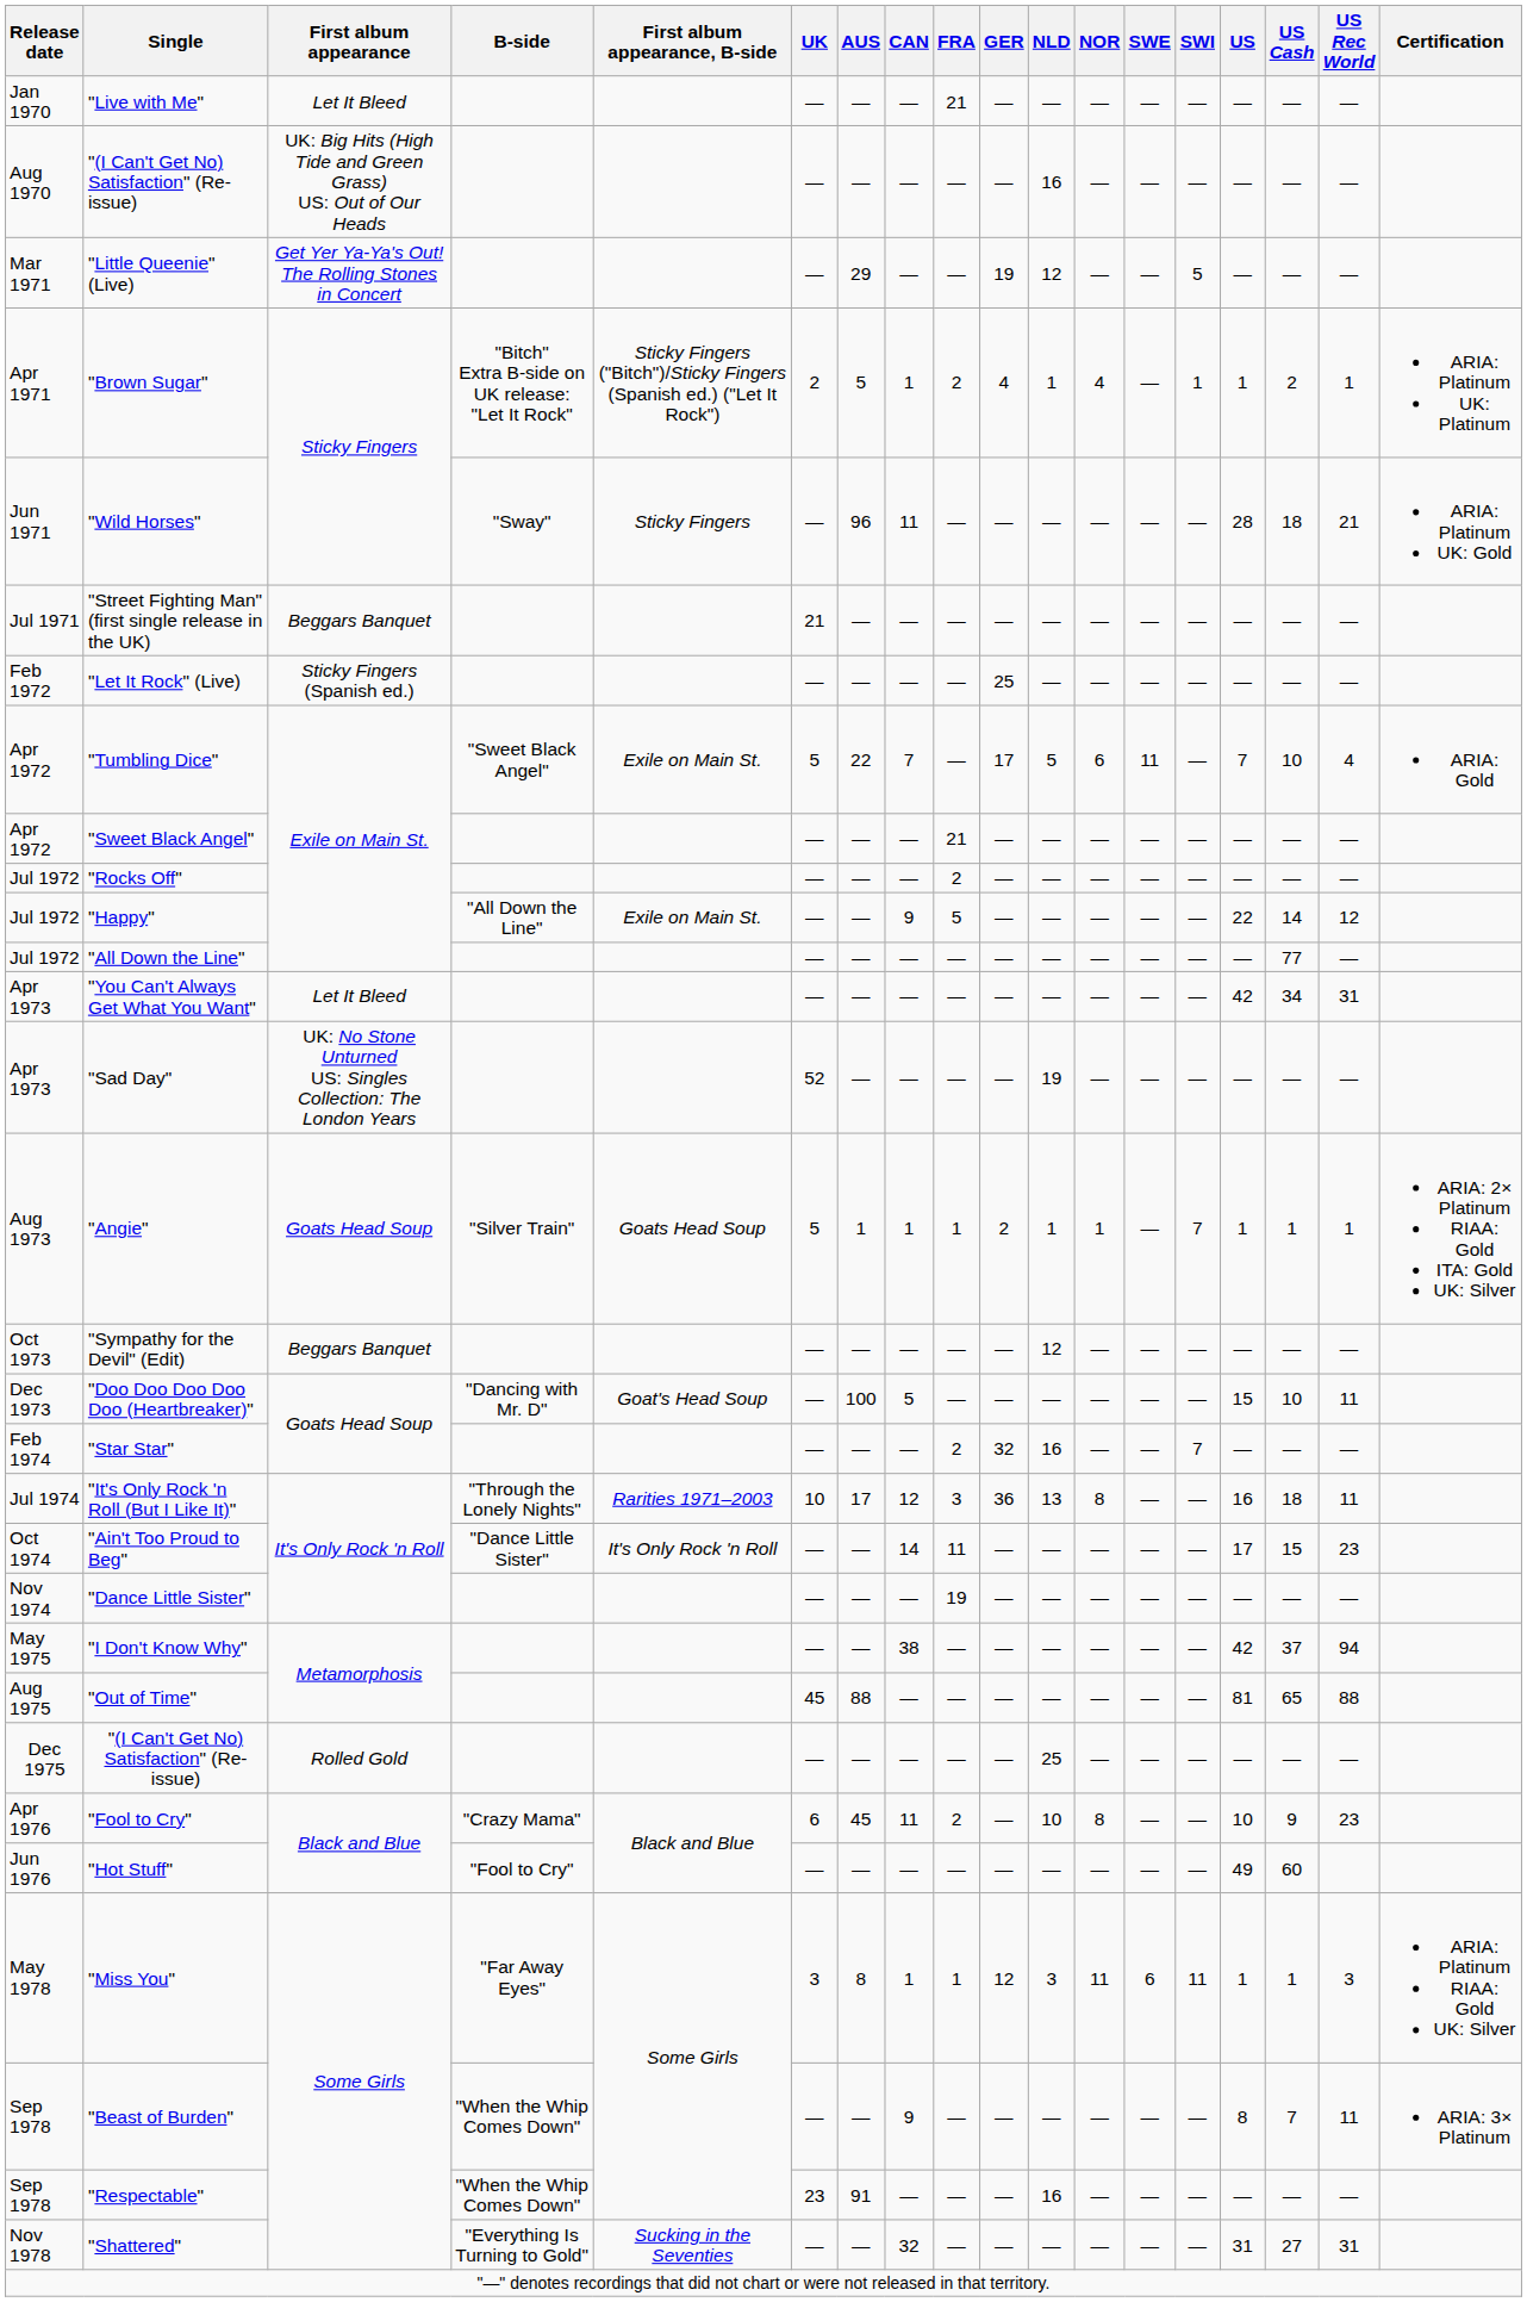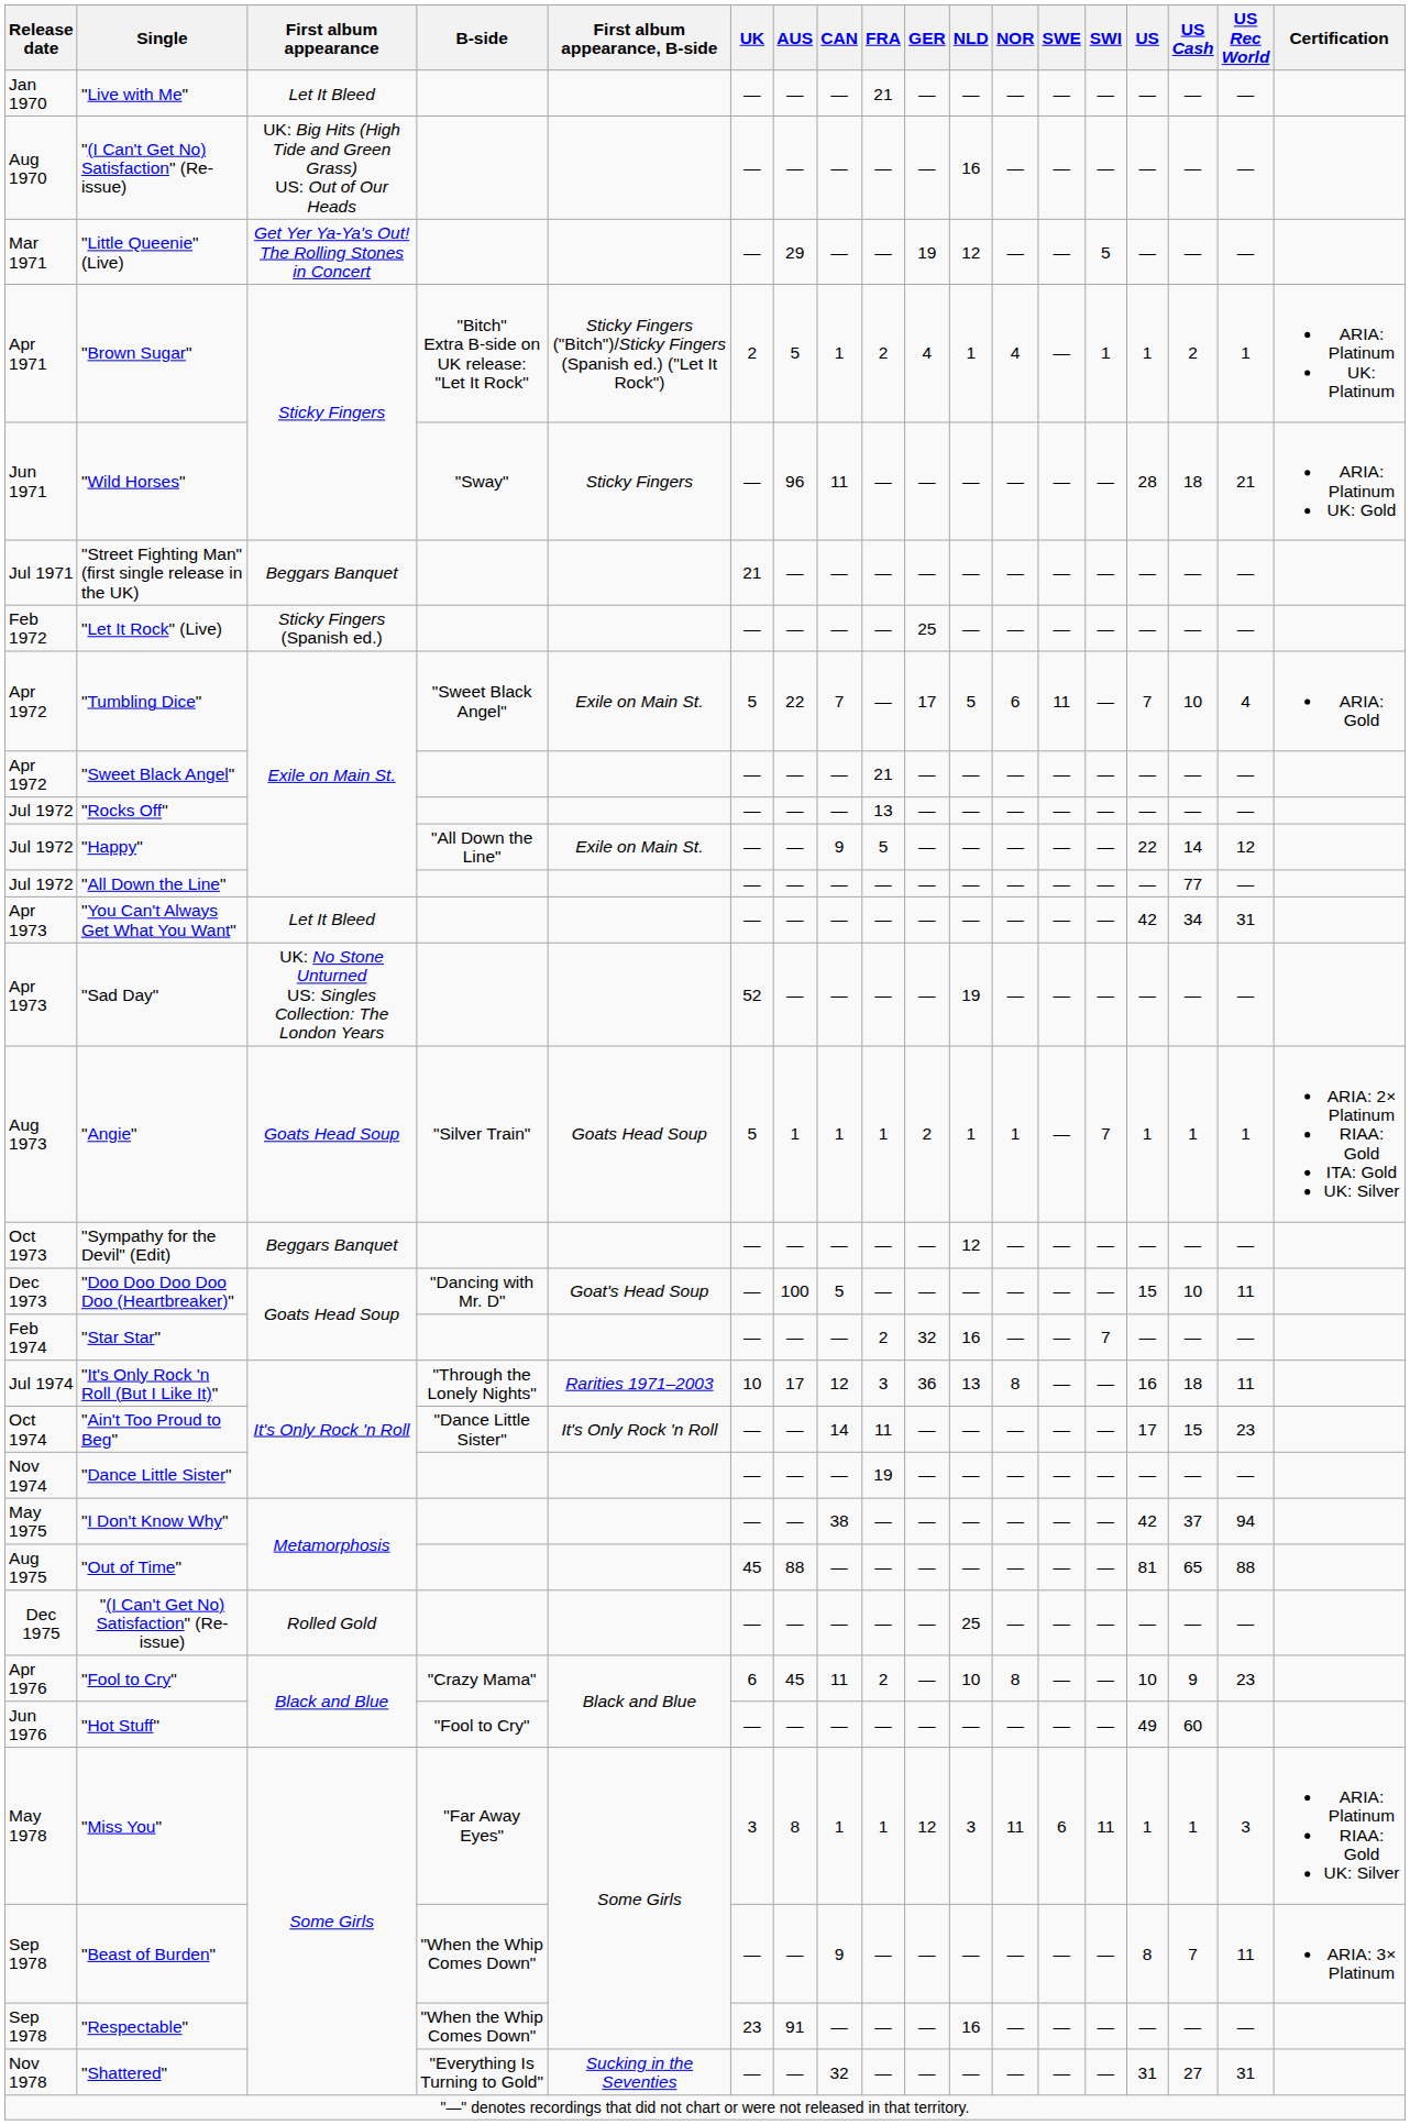 <table class="wikitable plainrowheaders" style="text-align:center; font-size:95%" border="1">
 <tr>
 <th width="55">Release date</th>
 <th>Single</th>
 <th>First album appearance</th>
 <th>B-side</th>
 <th>First album appearance, B-side</th>
 <th width="30"><a href='#'>UK</a><br></th>
 <th width="30"><a href='#'>AUS</a><br></th>
 <th width="30"><a href='#'>CAN</a></th>
 <th width="30"><a href='#'>FRA</a></th>
 <th width="30"><a href='#'>GER</a><br></th>
 <th width="30"><a href='#'>NLD</a><br></th>
 <th><a href='#'>NOR</a><br></th>
 <th><a href='#'>SWE</a><br></th>
 <th width="30"><a href='#'>SWI</a><br></th>
 <th width="30"><a href='#'>US</a><br></th>
 <th width="30"><a href='#'>US <em>Cash</em></a></th>
 <th width="30"><a href='#'>US <em>Rec World</em></a></th>
 <th>Certification</th>
 </tr>
 <tr>
 <td align="left">Jan 1970</td>
 <td align="left">"<a href='#'>Live with Me</a>"</td>
 <td><em>Let It Bleed</em></td>
 <td></td>
 <td></td>
 <td>—</td>
 <td>—</td>
 <td>—</td>
 <td>21</td>
 <td>—</td>
 <td>—</td>
 <td>—</td>
 <td>—</td>
 <td>—</td>
 <td>—</td>
 <td>—</td>
 <td>—</td>
 <td></td>
 </tr>
 <tr>
 <td align="left">Aug 1970</td>
 <td align="left">"<a href='#'>(I Can't Get No) Satisfaction</a>" (Re-issue)</td>
 <td>UK: <em>Big Hits (High Tide and Green Grass)</em><br>US: <em>Out of Our Heads</em></td>
 <td></td>
 <td></td>
 <td>—</td>
 <td>—</td>
 <td>—</td>
 <td>—</td>
 <td>—</td>
 <td>16</td>
 <td>—</td>
 <td>—</td>
 <td>—</td>
 <td>—</td>
 <td>—</td>
 <td>—</td>
 <td></td>
 </tr>
 <tr>
 <td align="left">Mar 1971</td>
 <td align="left">"<a href='#'>Little Queenie</a>" (Live)</td>
 <td><em><a href='#'>Get Yer Ya-Ya's Out! The Rolling Stones in Concert</a></em></td>
 <td></td>
 <td></td>
 <td>—</td>
 <td>29</td>
 <td>—</td>
 <td>—</td>
 <td>19</td>
 <td>12</td>
 <td>—</td>
 <td>—</td>
 <td>5</td>
 <td>—</td>
 <td>—</td>
 <td>—</td>
 <td></td>
 </tr>
 <tr>
 <td align="left">Apr 1971</td>
 <td align="left">"<a href='#'>Brown Sugar</a>"</td>
 <td rowspan="2"><em><a href='#'>Sticky Fingers</a></em></td>
 <td>"Bitch"<br>Extra B-side on UK release: "Let It Rock"</td>
 <td><em>Sticky Fingers</em> ("Bitch")/<em>Sticky Fingers</em> (Spanish ed.) ("Let It Rock")</td>
 <td>2</td>
 <td>5</td>
 <td>1</td>
 <td>2</td>
 <td>4</td>
 <td>1</td>
 <td>4</td>
 <td>—</td>
 <td>1</td>
 <td>1</td>
 <td>2</td>
 <td>1</td>
 <td><br><ul><li>ARIA: Platinum</li><li>UK: Platinum</li></ul></td>
 </tr>
 <tr>
 <td align="left">Jun 1971</td>
 <td align="left">"<a href='#'>Wild Horses</a>"</td>
 <td>"Sway"</td>
 <td><em>Sticky Fingers</em></td>
 <td>—</td>
 <td>96</td>
 <td>11</td>
 <td>—</td>
 <td>—</td>
 <td>—</td>
 <td>—</td>
 <td>—</td>
 <td>—</td>
 <td>28</td>
 <td>18</td>
 <td>21</td>
 <td><br><ul><li>ARIA: Platinum</li><li>UK: Gold</li></ul></td>
 </tr>
 <tr>
 <td align="left">Jul 1971</td>
 <td align="left">"Street Fighting Man" (first single release in the UK)</td>
 <td><em>Beggars Banquet</em></td>
 <td></td>
 <td></td>
 <td>21</td>
 <td>—</td>
 <td>—</td>
 <td>—</td>
 <td>—</td>
 <td>—</td>
 <td>—</td>
 <td>—</td>
 <td>—</td>
 <td>—</td>
 <td>—</td>
 <td>—</td>
 <td></td>
 </tr>
 <tr>
 <td align="left">Feb 1972</td>
 <td align="left">"<a href='#'>Let It Rock</a>" (Live)</td>
 <td><em>Sticky Fingers</em> (Spanish ed.)</td>
 <td></td>
 <td></td>
 <td>—</td>
 <td>—</td>
 <td>—</td>
 <td>—</td>
 <td>25</td>
 <td>—</td>
 <td>—</td>
 <td>—</td>
 <td>—</td>
 <td>—</td>
 <td>—</td>
 <td>—</td>
 <td></td>
 </tr>
 <tr>
 <td align="left">Apr 1972</td>
 <td align="left">"<a href='#'>Tumbling Dice</a>"</td>
 <td rowspan="5"><em><a href='#'>Exile on Main St.</a></em></td>
 <td>"Sweet Black Angel"</td>
 <td><em>Exile on Main St.</em></td>
 <td>5</td>
 <td>22</td>
 <td>7</td>
 <td>—</td>
 <td>17</td>
 <td>5</td>
 <td>6</td>
 <td>11</td>
 <td>—</td>
 <td>7</td>
 <td>10</td>
 <td>4</td>
 <td><br><ul><li>ARIA: Gold</li></ul></td>
 </tr>
 <tr>
 <td align="left">Apr 1972</td>
 <td align="left">"<a href='#'>Sweet Black Angel</a>"</td>
 <td></td>
 <td></td>
 <td>—</td>
 <td>—</td>
 <td>—</td>
 <td>21</td>
 <td>—</td>
 <td>—</td>
 <td>—</td>
 <td>—</td>
 <td>—</td>
 <td>—</td>
 <td>—</td>
 <td>—</td>
 <td></td>
 </tr>
 <tr>
 <td align="left">Jul 1972</td>
 <td align="left">"<a href='#'>Rocks Off</a>"</td>
 <td></td>
 <td></td>
 <td>—</td>
 <td>—</td>
 <td>—</td>
-<td>2</td>
+<td>13</td>
 <td>—</td>
 <td>—</td>
 <td>—</td>
 <td>—</td>
 <td>—</td>
 <td>—</td>
 <td>—</td>
 <td>—</td>
 <td></td>
 </tr>
 <tr>
 <td align="left">Jul 1972</td>
 <td align="left">"<a href='#'>Happy</a>"</td>
 <td>"All Down the Line"</td>
 <td><em>Exile on Main St.</em></td>
 <td>—</td>
 <td>—</td>
 <td>9</td>
 <td>5</td>
 <td>—</td>
 <td>—</td>
 <td>—</td>
 <td>—</td>
 <td>—</td>
 <td>22</td>
 <td>14</td>
 <td>12</td>
 <td></td>
 </tr>
 <tr>
 <td align="left">Jul 1972</td>
 <td align="left">"<a href='#'>All Down the Line</a>"</td>
 <td></td>
 <td></td>
 <td>—</td>
 <td>—</td>
 <td>—</td>
 <td>—</td>
 <td>—</td>
 <td>—</td>
 <td>—</td>
 <td>—</td>
 <td>—</td>
 <td>—</td>
 <td>77</td>
 <td>—</td>
 <td></td>
 </tr>
 <tr>
 <td align="left">Apr 1973</td>
 <td align="left">"<a href='#'>You Can't Always Get What You Want</a>"</td>
 <td><em>Let It Bleed</em></td>
 <td></td>
 <td></td>
 <td>—</td>
 <td>—</td>
 <td>—</td>
 <td>—</td>
 <td>—</td>
 <td>—</td>
 <td>—</td>
 <td>—</td>
 <td>—</td>
 <td>42</td>
 <td>34</td>
 <td>31</td>
 <td></td>
 </tr>
 <tr>
 <td align="left">Apr 1973</td>
 <td align="left">"Sad Day"</td>
 <td>UK: <em><a href='#'>No Stone Unturned</a></em><br>US: <em>Singles Collection: The London Years</em></td>
 <td></td>
 <td></td>
 <td>52</td>
 <td>—</td>
 <td>—</td>
 <td>—</td>
 <td>—</td>
 <td>19</td>
 <td>—</td>
 <td>—</td>
 <td>—</td>
 <td>—</td>
 <td>—</td>
 <td>—</td>
 <td></td>
 </tr>
 <tr>
 <td align="left">Aug 1973</td>
 <td align="left">"<a href='#'>Angie</a>"</td>
 <td><em><a href='#'>Goats Head Soup</a></em></td>
 <td>"Silver Train"</td>
 <td><em>Goats Head Soup</em></td>
 <td>5</td>
 <td>1</td>
 <td>1</td>
 <td>1</td>
 <td>2</td>
 <td>1</td>
 <td>1</td>
 <td>—</td>
 <td>7</td>
 <td>1</td>
 <td>1</td>
 <td>1</td>
 <td><br><ul><li>ARIA: 2× Platinum</li><li>RIAA: Gold</li><li>ITA: Gold</li><li>UK: Silver</li></ul></td>
 </tr>
 <tr>
 <td align="left">Oct 1973</td>
 <td align="left">"Sympathy for the Devil" (Edit)</td>
 <td><em>Beggars Banquet</em></td>
 <td></td>
 <td></td>
 <td>—</td>
 <td>—</td>
 <td>—</td>
 <td>—</td>
 <td>—</td>
 <td>12</td>
 <td>—</td>
 <td>—</td>
 <td>—</td>
 <td>—</td>
 <td>—</td>
 <td>—</td>
 <td></td>
 </tr>
 <tr>
 <td align="left">Dec 1973</td>
 <td align="left">"<a href='#'>Doo Doo Doo Doo Doo (Heartbreaker)</a>"</td>
 <td rowspan="2"><em>Goats Head Soup</em></td>
 <td>"Dancing with Mr. D"</td>
 <td><em>Goat's Head Soup</em></td>
 <td>—</td>
 <td>100</td>
 <td>5</td>
 <td>—</td>
 <td>—</td>
 <td>—</td>
 <td>—</td>
 <td>—</td>
 <td>—</td>
 <td>15</td>
 <td>10</td>
 <td>11</td>
 <td></td>
 </tr>
 <tr>
 <td align="left">Feb 1974</td>
 <td align="left">"<a href='#'>Star Star</a>"</td>
 <td></td>
 <td></td>
 <td>—</td>
 <td>—</td>
 <td>—</td>
 <td>2</td>
 <td>32</td>
 <td>16</td>
 <td>—</td>
 <td>—</td>
 <td>7</td>
 <td>—</td>
 <td>—</td>
 <td>—</td>
 <td></td>
 </tr>
 <tr>
 <td align="left">Jul 1974</td>
 <td align="left">"<a href='#'>It's Only Rock 'n Roll (But I Like It)</a>"</td>
 <td rowspan="3"><em><a href='#'>It's Only Rock 'n Roll</a></em></td>
 <td>"Through the Lonely Nights"</td>
 <td><em><a href='#'>Rarities 1971–2003</a></em></td>
 <td>10</td>
 <td>17</td>
 <td>12</td>
 <td>3</td>
 <td>36</td>
 <td>13</td>
 <td>8</td>
 <td>—</td>
 <td>—</td>
 <td>16</td>
 <td>18</td>
 <td>11</td>
 <td></td>
 </tr>
 <tr>
 <td align="left">Oct 1974</td>
 <td align="left">"<a href='#'>Ain't Too Proud to Beg</a>"</td>
 <td>"Dance Little Sister"</td>
 <td><em>It's Only Rock 'n Roll</em></td>
 <td>—</td>
 <td>—</td>
 <td>14</td>
 <td>11</td>
 <td>—</td>
 <td>—</td>
 <td>—</td>
 <td>—</td>
 <td>—</td>
 <td>17</td>
 <td>15</td>
 <td>23</td>
 <td></td>
 </tr>
 <tr>
 <td align="left">Nov 1974</td>
 <td align="left">"<a href='#'>Dance Little Sister</a>"</td>
 <td></td>
 <td></td>
 <td>—</td>
 <td>—</td>
 <td>—</td>
 <td>19</td>
 <td>—</td>
 <td>—</td>
 <td>—</td>
 <td>—</td>
 <td>—</td>
 <td>—</td>
 <td>—</td>
 <td>—</td>
 <td></td>
 </tr>
 <tr>
 <td align="left">May 1975</td>
 <td align="left">"<a href='#'>I Don't Know Why</a>"</td>
 <td rowspan="2"><em><a href='#'>Metamorphosis</a></em></td>
 <td></td>
 <td></td>
 <td>—</td>
 <td>—</td>
 <td>38</td>
 <td>—</td>
 <td>—</td>
 <td>—</td>
 <td>—</td>
 <td>—</td>
 <td>—</td>
 <td>42</td>
 <td>37</td>
 <td>94</td>
 <td></td>
 </tr>
 <tr>
 <td align="left">Aug 1975</td>
 <td align="left">"<a href='#'>Out of Time</a>"</td>
 <td></td>
 <td></td>
 <td>45</td>
 <td>88</td>
 <td>—</td>
 <td>—</td>
 <td>—</td>
 <td>—</td>
 <td>—</td>
 <td>—</td>
 <td>—</td>
 <td>81</td>
 <td>65</td>
 <td>88</td>
 <td></td>
 </tr>
 <tr>
 <td>Dec 1975</td>
 <td>"<a href='#'>(I Can't Get No) Satisfaction</a>" (Re-issue)</td>
 <td><em>Rolled Gold</em></td>
 <td></td>
 <td></td>
 <td>—</td>
 <td>—</td>
 <td>—</td>
 <td>—</td>
 <td>—</td>
 <td>25</td>
 <td>—</td>
 <td>—</td>
 <td>—</td>
 <td>—</td>
 <td>—</td>
 <td>—</td>
 <td></td>
 </tr>
 <tr>
 <td align="left">Apr 1976</td>
 <td align="left">"<a href='#'>Fool to Cry</a>"</td>
 <td rowspan="2"><em><a href='#'>Black and Blue</a></em></td>
 <td>"Crazy Mama"</td>
 <td rowspan="2"><em>Black and Blue</em></td>
 <td>6</td>
 <td>45</td>
 <td>11</td>
 <td>2</td>
 <td>—</td>
 <td>10</td>
 <td>8</td>
 <td>—</td>
 <td>—</td>
 <td>10</td>
 <td>9</td>
 <td>23</td>
 <td></td>
 </tr>
 <tr>
 <td align="left">Jun 1976</td>
 <td align="left">"<a href='#'>Hot Stuff</a>"</td>
 <td>"Fool to Cry"</td>
 <td>—</td>
 <td>—</td>
 <td>—</td>
 <td>—</td>
 <td>—</td>
 <td>—</td>
 <td>—</td>
 <td>—</td>
 <td>—</td>
 <td>49</td>
 <td>60</td>
 <td></td>
 <td></td>
 </tr>
 <tr>
 <td align="left">May 1978</td>
 <td align="left">"<a href='#'>Miss You</a>"</td>
 <td rowspan="4"><em><a href='#'>Some Girls</a></em></td>
 <td>"Far Away Eyes"</td>
 <td rowspan="3"><em>Some Girls</em></td>
 <td>3</td>
 <td>8</td>
 <td>1</td>
 <td>1</td>
 <td>12</td>
 <td>3</td>
 <td>11</td>
 <td>6</td>
 <td>11</td>
 <td>1</td>
 <td>1</td>
 <td>3</td>
 <td><br><ul><li>ARIA: Platinum</li><li>RIAA: Gold</li><li>UK: Silver</li></ul></td>
 </tr>
 <tr>
 <td align="left">Sep 1978</td>
 <td align="left">"<a href='#'>Beast of Burden</a>"</td>
 <td>"When the Whip Comes Down"</td>
 <td>—</td>
 <td>—</td>
 <td>9</td>
 <td>—</td>
 <td>—</td>
 <td>—</td>
 <td>—</td>
 <td>—</td>
 <td>—</td>
 <td>8</td>
 <td>7</td>
 <td>11</td>
 <td><br><ul><li>ARIA: 3× Platinum</li></ul></td>
 </tr>
 <tr>
 <td align="left">Sep 1978</td>
 <td align="left">"<a href='#'>Respectable</a>"</td>
 <td>"When the Whip Comes Down"</td>
 <td>23</td>
 <td>91</td>
 <td>—</td>
 <td>—</td>
 <td>—</td>
 <td>16</td>
 <td>—</td>
 <td>—</td>
 <td>—</td>
 <td>—</td>
 <td>—</td>
 <td>—</td>
 <td></td>
 </tr>
 <tr>
 <td align="left">Nov 1978</td>
 <td align="left">"<a href='#'>Shattered</a>"</td>
 <td>"Everything Is Turning to Gold"</td>
 <td><em><a href='#'>Sucking in the Seventies</a></em></td>
 <td>—</td>
 <td>—</td>
 <td>32</td>
 <td>—</td>
 <td>—</td>
 <td>—</td>
 <td>—</td>
 <td>—</td>
 <td>—</td>
 <td>31</td>
 <td>27</td>
 <td>31</td>
 <td></td>
 </tr>
 <tr>
 <td colspan="18" style="text-align:center; font-size:90%;">"—" denotes recordings that did not chart or were not released in that territory.</td>
 </tr>
 </table>
